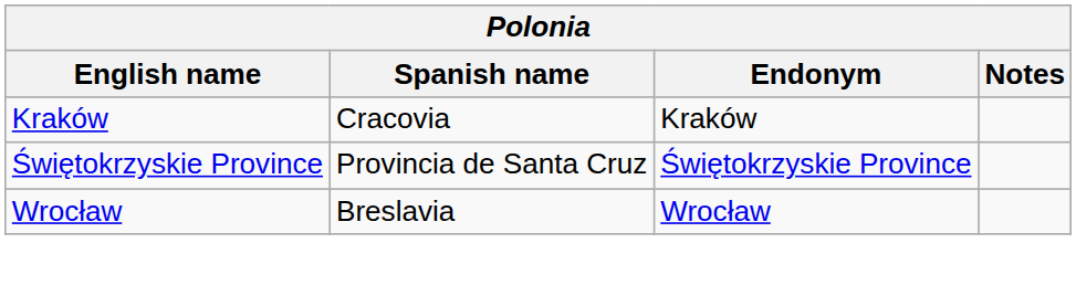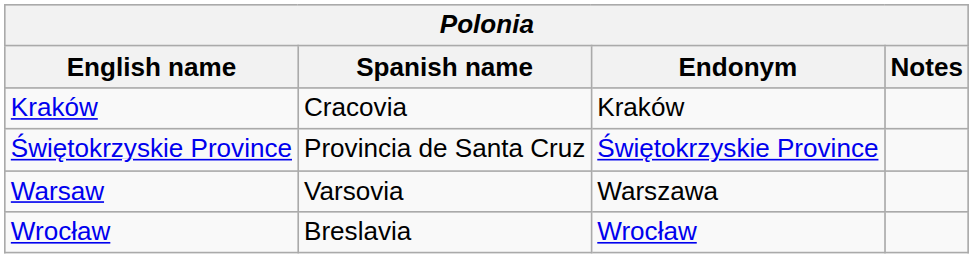 <table class="wikitable sortable">
 <tr>
 <th colspan="4"> <em>Polonia</em></th>
 </tr>
 <tr>
 <th>English name</th>
 <th>Spanish name</th>
 <th>Endonym</th>
 <th>Notes</th>
 </tr>
 <tr>
 <td><a href='#'>Kraków</a></td>
 <td>Cracovia</td>
 <td>Kraków</td>
 <td></td>
 </tr>
 <tr>
 <td><a href='#'>Świętokrzyskie Province</a></td>
 <td>Provincia de Santa Cruz</td>
 <td><a href='#'>Świętokrzyskie Province</a></td>
 <td></td>
 </tr>
 <tr>
+<td><a href='#'>Warsaw</a></td>
+<td>Varsovia</td>
+<td>Warszawa</td>
+<td></td>
+</tr>
+<tr>
 <td><a href='#'>Wrocław</a></td>
 <td>Breslavia</td>
 <td><a href='#'>Wrocław</a></td>
 <td></td>
 </tr>
 </table>
